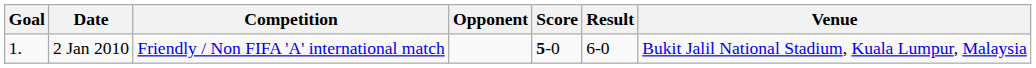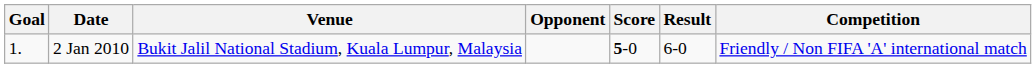 <table class="wikitable" style="font-size:90%; text-align: left;">
 <tr>
 <th>Goal</th>
 <th>Date</th>
-<th>Competition</th>
+<th>Venue</th>
 <th>Opponent</th>
 <th>Score</th>
 <th>Result</th>
-<th>Venue</th>
+<th>Competition</th>
 </tr>
 <tr>
 <td>1.</td>
 <td>2 Jan 2010</td>
-<td><a href='#'>Friendly / Non FIFA 'A' international match</a></td>
+<td><a href='#'>Bukit Jalil National Stadium</a>, <a href='#'>Kuala Lumpur</a>, <a href='#'>Malaysia</a></td>
 <td></td>
 <td><strong>5</strong>-0</td>
 <td>6-0</td>
-<td><a href='#'>Bukit Jalil National Stadium</a>, <a href='#'>Kuala Lumpur</a>, <a href='#'>Malaysia</a></td>
+<td><a href='#'>Friendly / Non FIFA 'A' international match</a></td>
 </tr>
 </table>
